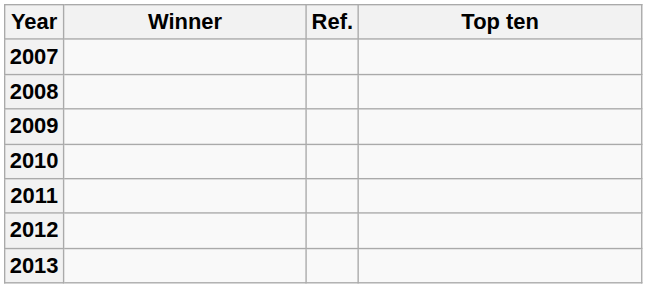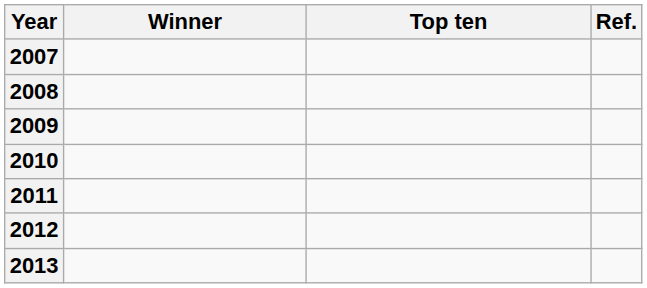 <table class="wikitable plainrowheaders sortable">
 <tr>
 <th scope=col>Year</th>
 <th scope=col width=170px>Winner</th>
+<th scope=col width=200px class=unsortable>Top ten</th>
 <th scope=col class=unsortable>Ref.</th>
-<th scope=col width=200px class=unsortable>Top ten</th>
 </tr>
 <tr>
 <th scope=row style="text-align:center;">2007</th>
 <td align=center></td>
+<td></td>
 <td align=center></td>
-<td></td>
 </tr>
 <tr>
 <th scope=row style="text-align:center;">2008</th>
 <td align=center></td>
+<td></td>
 <td align=center></td>
-<td></td>
 </tr>
 <tr>
 <th scope=row style="text-align:center;">2009</th>
 <td align=center></td>
+<td></td>
 <td align=center></td>
-<td></td>
 </tr>
 <tr>
 <th scope=row style="text-align:center;">2010</th>
 <td align=center></td>
+<td></td>
 <td align=center></td>
-<td></td>
 </tr>
 <tr>
 <th scope=row style="text-align:center;">2011</th>
 <td align=center></td>
+<td></td>
 <td align=center></td>
-<td></td>
 </tr>
 <tr>
 <th scope=row style="text-align:center;">2012</th>
 <td align=center></td>
+<td></td>
 <td align=center></td>
-<td></td>
 </tr>
 <tr>
 <th scope=row style="text-align:center;">2013</th>
 <td align=center></td>
+<td></td>
 <td align=center></td>
-<td></td>
 </tr>
 </table>
